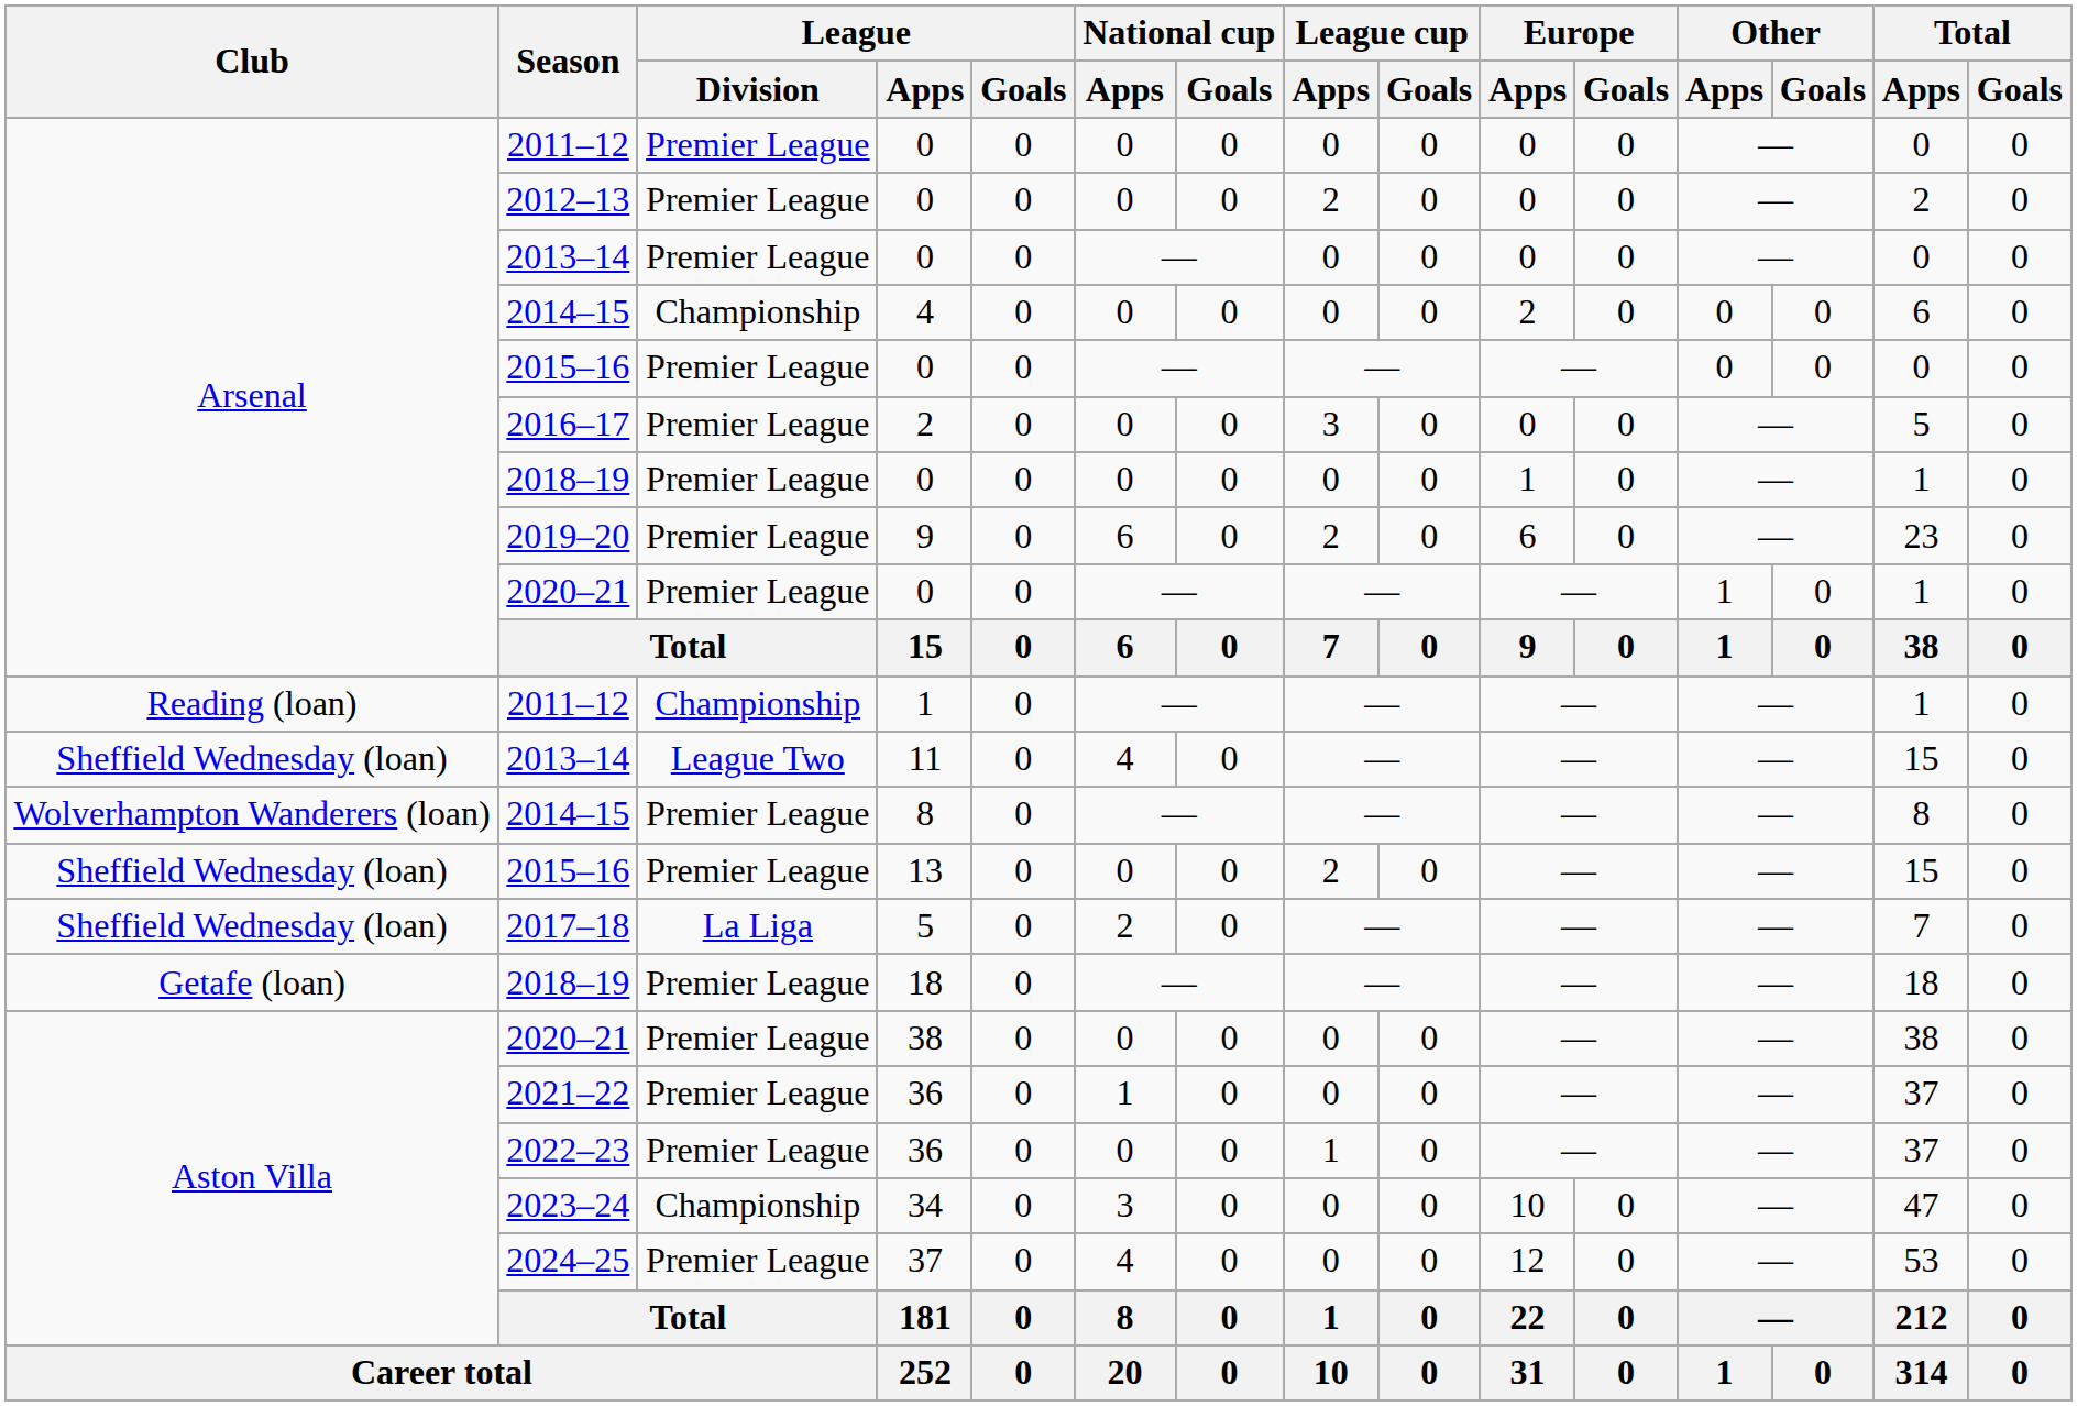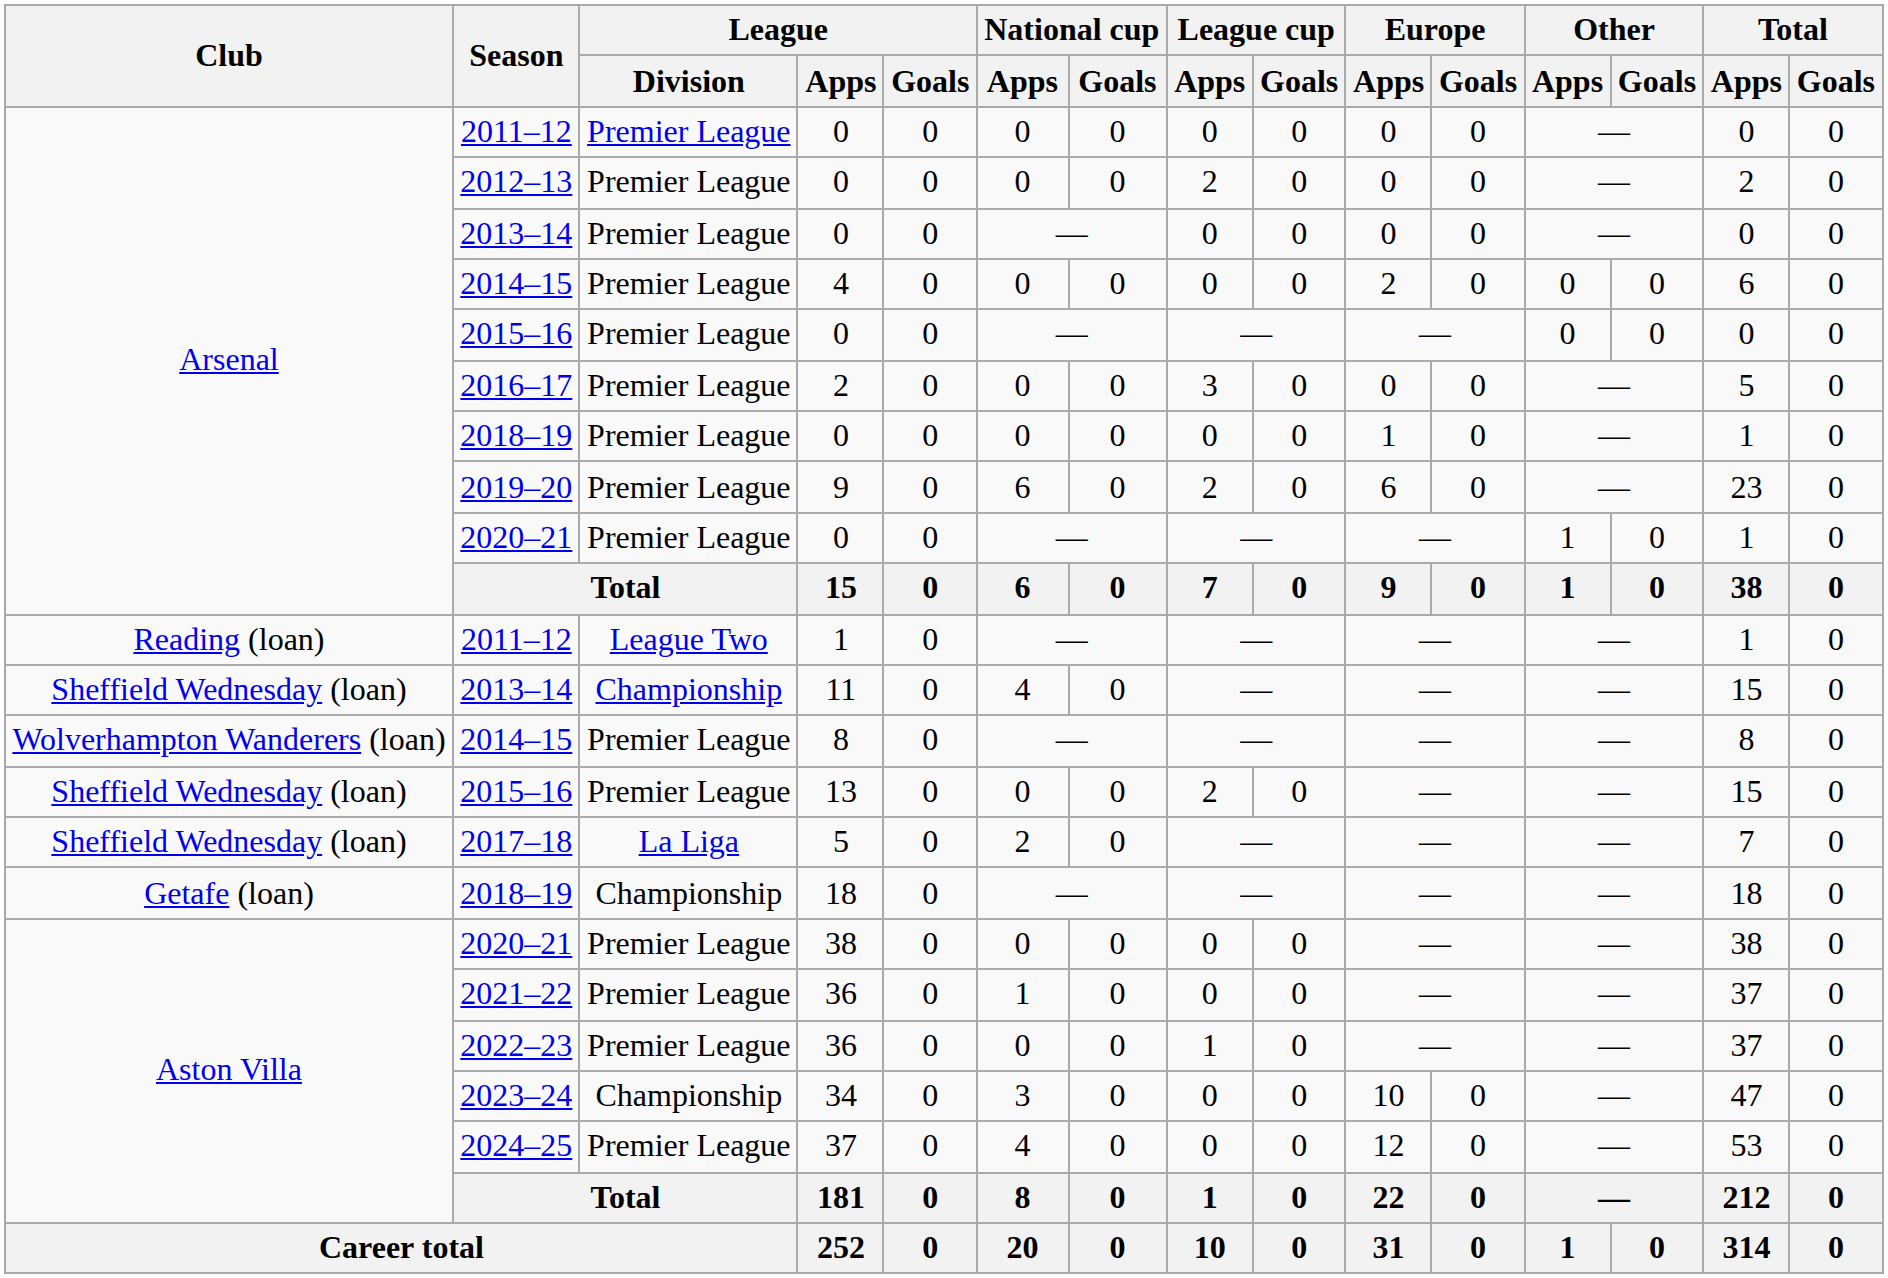 <table class="wikitable" style="text-align: center;">
 <tr>
 <th rowspan="2">Club</th>
 <th rowspan="2">Season</th>
 <th colspan="3">League</th>
 <th colspan="2">National cup</th>
 <th colspan="2">League cup</th>
 <th colspan="2">Europe</th>
 <th colspan="2">Other</th>
 <th colspan="2">Total</th>
 </tr>
 <tr>
 <th>Division</th>
 <th>Apps</th>
 <th>Goals</th>
 <th>Apps</th>
 <th>Goals</th>
 <th>Apps</th>
 <th>Goals</th>
 <th>Apps</th>
 <th>Goals</th>
 <th>Apps</th>
 <th>Goals</th>
 <th>Apps</th>
 <th>Goals</th>
 </tr>
 <tr>
 <td rowspan="10"><a href='#'>Arsenal</a></td>
 <td><a href='#'>2011–12</a></td>
 <td><a href='#'>Premier League</a></td>
 <td>0</td>
 <td>0</td>
 <td>0</td>
 <td>0</td>
 <td>0</td>
 <td>0</td>
 <td>0</td>
 <td>0</td>
 <td colspan="2">—</td>
 <td>0</td>
 <td>0</td>
 </tr>
 <tr>
 <td><a href='#'>2012–13</a></td>
 <td>Premier League</td>
 <td>0</td>
 <td>0</td>
 <td>0</td>
 <td>0</td>
 <td>2</td>
 <td>0</td>
 <td>0</td>
 <td>0</td>
 <td colspan="2">—</td>
 <td>2</td>
 <td>0</td>
 </tr>
 <tr>
 <td><a href='#'>2013–14</a></td>
 <td>Premier League</td>
 <td>0</td>
 <td>0</td>
 <td colspan="2">—</td>
 <td>0</td>
 <td>0</td>
 <td>0</td>
 <td>0</td>
 <td colspan="2">—</td>
 <td>0</td>
 <td>0</td>
 </tr>
 <tr>
 <td><a href='#'>2014–15</a></td>
-<td>Championship</td>
+<td>Premier League</td>
 <td>4</td>
 <td>0</td>
 <td>0</td>
 <td>0</td>
 <td>0</td>
 <td>0</td>
 <td>2</td>
 <td>0</td>
 <td>0</td>
 <td>0</td>
 <td>6</td>
 <td>0</td>
 </tr>
 <tr>
 <td><a href='#'>2015–16</a></td>
 <td>Premier League</td>
 <td>0</td>
 <td>0</td>
 <td colspan="2">—</td>
 <td colspan="2">—</td>
 <td colspan="2">—</td>
 <td>0</td>
 <td>0</td>
 <td>0</td>
 <td>0</td>
 </tr>
 <tr>
 <td><a href='#'>2016–17</a></td>
 <td>Premier League</td>
 <td>2</td>
 <td>0</td>
 <td>0</td>
 <td>0</td>
 <td>3</td>
 <td>0</td>
 <td>0</td>
 <td>0</td>
 <td colspan="2">—</td>
 <td>5</td>
 <td>0</td>
 </tr>
 <tr>
 <td><a href='#'>2018–19</a></td>
 <td>Premier League</td>
 <td>0</td>
 <td>0</td>
 <td>0</td>
 <td>0</td>
 <td>0</td>
 <td>0</td>
 <td>1</td>
 <td>0</td>
 <td colspan="2">—</td>
 <td>1</td>
 <td>0</td>
 </tr>
 <tr>
 <td><a href='#'>2019–20</a></td>
 <td>Premier League</td>
 <td>9</td>
 <td>0</td>
 <td>6</td>
 <td>0</td>
 <td>2</td>
 <td>0</td>
 <td>6</td>
 <td>0</td>
 <td colspan="2">—</td>
 <td>23</td>
 <td>0</td>
 </tr>
 <tr>
 <td><a href='#'>2020–21</a></td>
 <td>Premier League</td>
 <td>0</td>
 <td>0</td>
 <td colspan="2">—</td>
 <td colspan="2">—</td>
 <td colspan="2">—</td>
 <td>1</td>
 <td>0</td>
 <td>1</td>
 <td>0</td>
 </tr>
 <tr>
 <th colspan="2">Total</th>
 <th>15</th>
 <th>0</th>
 <th>6</th>
 <th>0</th>
 <th>7</th>
 <th>0</th>
 <th>9</th>
 <th>0</th>
 <th>1</th>
 <th>0</th>
 <th>38</th>
 <th>0</th>
 </tr>
 <tr>
 <td><a href='#'>Reading</a> (loan)</td>
 <td><a href='#'>2011–12</a></td>
-<td><a href='#'>Championship</a></td>
+<td><a href='#'>League Two</a></td>
 <td>1</td>
 <td>0</td>
 <td colspan="2">—</td>
 <td colspan="2">—</td>
 <td colspan="2">—</td>
 <td colspan="2">—</td>
 <td>1</td>
 <td>0</td>
 </tr>
 <tr>
 <td><a href='#'>Sheffield Wednesday</a> (loan)</td>
 <td><a href='#'>2013–14</a></td>
-<td><a href='#'>League Two</a></td>
+<td><a href='#'>Championship</a></td>
 <td>11</td>
 <td>0</td>
 <td>4</td>
 <td>0</td>
 <td colspan="2">—</td>
 <td colspan="2">—</td>
 <td colspan="2">—</td>
 <td>15</td>
 <td>0</td>
 </tr>
 <tr>
 <td><a href='#'>Wolverhampton Wanderers</a> (loan)</td>
 <td><a href='#'>2014–15</a></td>
 <td>Premier League</td>
 <td>8</td>
 <td>0</td>
 <td colspan="2">—</td>
 <td colspan="2">—</td>
 <td colspan="2">—</td>
 <td colspan="2">—</td>
 <td>8</td>
 <td>0</td>
 </tr>
 <tr>
 <td><a href='#'>Sheffield Wednesday</a> (loan)</td>
 <td><a href='#'>2015–16</a></td>
 <td>Premier League</td>
 <td>13</td>
 <td>0</td>
 <td>0</td>
 <td>0</td>
 <td>2</td>
 <td>0</td>
 <td colspan="2">—</td>
 <td colspan="2">—</td>
 <td>15</td>
 <td>0</td>
 </tr>
 <tr>
 <td><a href='#'>Sheffield Wednesday</a> (loan)</td>
 <td><a href='#'>2017–18</a></td>
 <td><a href='#'>La Liga</a></td>
 <td>5</td>
 <td>0</td>
 <td>2</td>
 <td>0</td>
 <td colspan="2">—</td>
 <td colspan="2">—</td>
 <td colspan="2">—</td>
 <td>7</td>
 <td>0</td>
 </tr>
 <tr>
 <td><a href='#'>Getafe</a> (loan)</td>
 <td><a href='#'>2018–19</a></td>
-<td>Premier League</td>
+<td>Championship</td>
 <td>18</td>
 <td>0</td>
 <td colspan="2">—</td>
 <td colspan="2">—</td>
 <td colspan="2">—</td>
 <td colspan="2">—</td>
 <td>18</td>
 <td>0</td>
 </tr>
 <tr>
 <td rowspan="6"><a href='#'>Aston Villa</a></td>
 <td><a href='#'>2020–21</a></td>
 <td>Premier League</td>
 <td>38</td>
 <td>0</td>
 <td>0</td>
 <td>0</td>
 <td>0</td>
 <td>0</td>
 <td colspan="2">—</td>
 <td colspan="2">—</td>
 <td>38</td>
 <td>0</td>
 </tr>
 <tr>
 <td><a href='#'>2021–22</a></td>
 <td>Premier League</td>
 <td>36</td>
 <td>0</td>
 <td>1</td>
 <td>0</td>
 <td>0</td>
 <td>0</td>
 <td colspan="2">—</td>
 <td colspan="2">—</td>
 <td>37</td>
 <td>0</td>
 </tr>
 <tr>
 <td><a href='#'>2022–23</a></td>
 <td>Premier League</td>
 <td>36</td>
 <td>0</td>
 <td>0</td>
 <td>0</td>
 <td>1</td>
 <td>0</td>
 <td colspan="2">—</td>
 <td colspan="2">—</td>
 <td>37</td>
 <td>0</td>
 </tr>
 <tr>
 <td><a href='#'>2023–24</a></td>
 <td>Championship</td>
 <td>34</td>
 <td>0</td>
 <td>3</td>
 <td>0</td>
 <td>0</td>
 <td>0</td>
 <td>10</td>
 <td>0</td>
 <td colspan="2">—</td>
 <td>47</td>
 <td>0</td>
 </tr>
 <tr>
 <td><a href='#'>2024–25</a></td>
 <td>Premier League</td>
 <td>37</td>
 <td>0</td>
 <td>4</td>
 <td>0</td>
 <td>0</td>
 <td>0</td>
 <td>12</td>
 <td>0</td>
 <td colspan="2">—</td>
 <td>53</td>
 <td>0</td>
 </tr>
 <tr>
 <th colspan="2">Total</th>
 <th>181</th>
 <th>0</th>
 <th>8</th>
 <th>0</th>
 <th>1</th>
 <th>0</th>
 <th>22</th>
 <th>0</th>
 <th colspan="2">—</th>
 <th>212</th>
 <th>0</th>
 </tr>
 <tr>
 <th colspan="3">Career total</th>
 <th>252</th>
 <th>0</th>
 <th>20</th>
 <th>0</th>
 <th>10</th>
 <th>0</th>
 <th>31</th>
 <th>0</th>
 <th>1</th>
 <th>0</th>
 <th>314</th>
 <th>0</th>
 </tr>
 </table>
